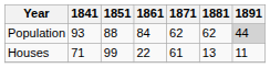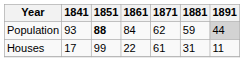 <table class="wikitable">
 <tr>
 <th>Year</th>
 <th>1841</th>
 <th>1851</th>
 <th>1861</th>
 <th>1871</th>
 <th>1881</th>
 <th>1891</th>
 </tr>
 <tr>
 <td>Population</td>
 <td>93</td>
-<td>88</td>
+<td><strong>88</strong></td>
 <td>84</td>
 <td>62</td>
-<td>62</td>
+<td>59</td>
 <td style="background: lightgrey;">44</td>
 </tr>
 <tr>
 <td>Houses</td>
-<td>71</td>
+<td>17</td>
 <td>99</td>
 <td>22</td>
 <td>61</td>
-<td>13</td>
+<td>31</td>
 <td>11</td>
 </tr>
 <tr>
 </tr>
 </table>
